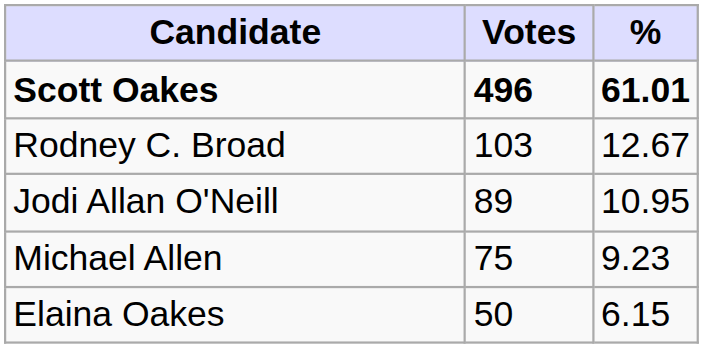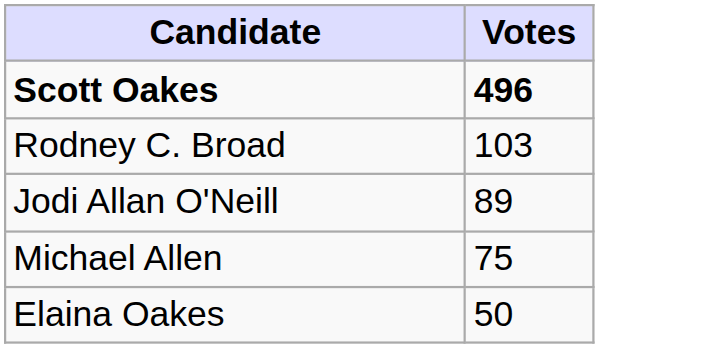 <table class="wikitable">
 <tr>
 <th style="background:#ddf; width:200px;">Candidate</th>
 <th style="background:#ddf; width:50px;">Votes</th>
-<th style="background:#ddf; width:30px;">%</th>
 </tr>
 <tr>
 <td><strong>Scott Oakes</strong></td>
 <td><strong>496</strong></td>
-<td><strong>61.01</strong></td>
 </tr>
 <tr>
 <td>Rodney C. Broad</td>
 <td>103</td>
-<td>12.67</td>
 </tr>
 <tr>
 <td>Jodi Allan O'Neill</td>
 <td>89</td>
-<td>10.95</td>
 </tr>
 <tr>
 <td>Michael Allen</td>
 <td>75</td>
-<td>9.23</td>
 </tr>
 <tr>
 <td>Elaina Oakes</td>
 <td>50</td>
-<td>6.15</td>
 </tr>
 </table>
